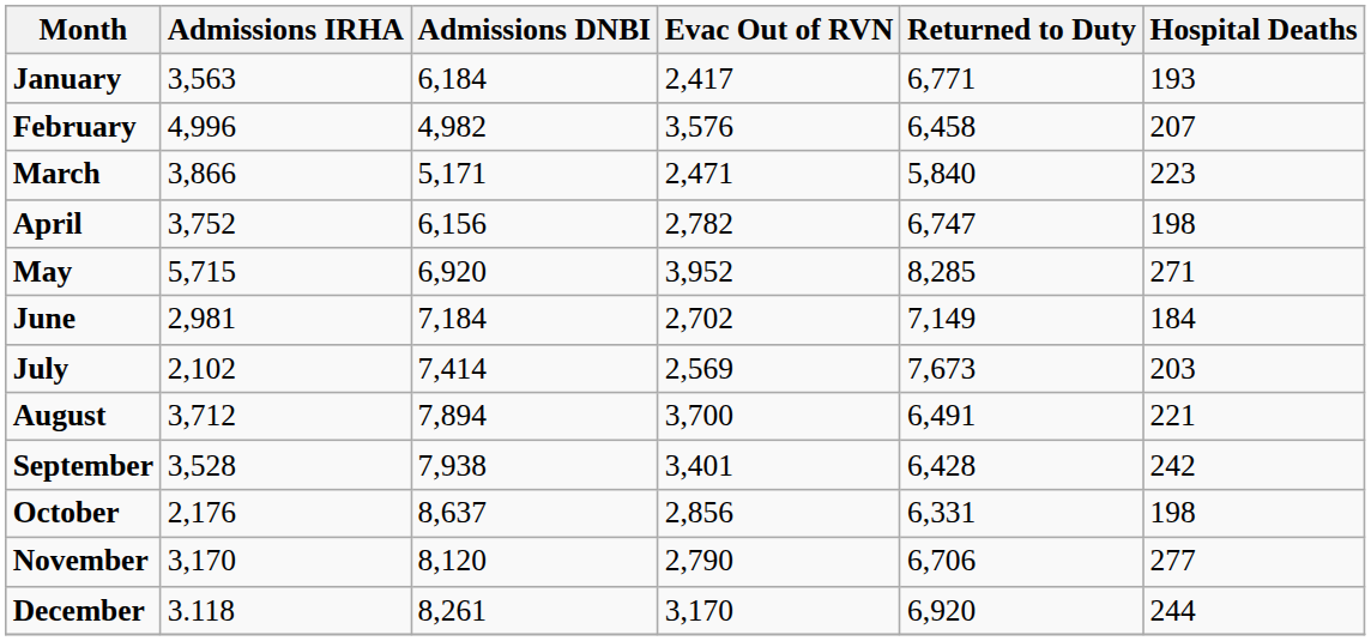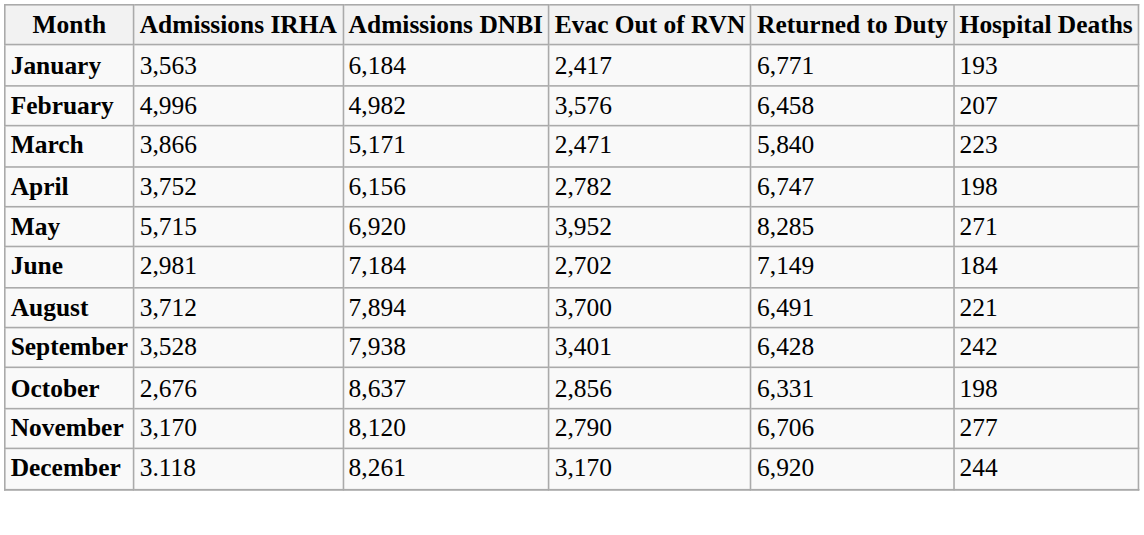 <table class="wikitable">
 <tr>
 <th>Month</th>
 <th>Admissions IRHA</th>
 <th>Admissions DNBI</th>
 <th>Evac Out of RVN</th>
 <th>Returned to Duty</th>
 <th>Hospital Deaths</th>
 </tr>
 <tr>
 <td><strong>January</strong></td>
 <td>3,563</td>
 <td>6,184</td>
 <td>2,417</td>
 <td>6,771</td>
 <td>193</td>
 </tr>
 <tr>
 <td><strong>February</strong></td>
 <td>4,996</td>
 <td>4,982</td>
 <td>3,576</td>
 <td>6,458</td>
 <td>207</td>
 </tr>
 <tr>
 <td><strong>March</strong></td>
 <td>3,866</td>
 <td>5,171</td>
 <td>2,471</td>
 <td>5,840</td>
 <td>223</td>
 </tr>
 <tr>
 <td><strong>April</strong></td>
 <td>3,752</td>
 <td>6,156</td>
 <td>2,782</td>
 <td>6,747</td>
 <td>198</td>
 </tr>
 <tr>
 <td><strong>May</strong></td>
 <td>5,715</td>
 <td>6,920</td>
 <td>3,952</td>
 <td>8,285</td>
 <td>271</td>
 </tr>
 <tr>
 <td><strong>June</strong></td>
 <td>2,981</td>
 <td>7,184</td>
 <td>2,702</td>
 <td>7,149</td>
 <td>184</td>
 </tr>
 <tr>
-<td><strong>July</strong></td>
-<td>2,102</td>
-<td>7,414</td>
-<td>2,569</td>
-<td>7,673</td>
-<td>203</td>
-</tr>
-<tr>
 <td><strong>August</strong></td>
 <td>3,712</td>
 <td>7,894</td>
 <td>3,700</td>
 <td>6,491</td>
 <td>221</td>
 </tr>
 <tr>
 <td><strong>September</strong></td>
 <td>3,528</td>
 <td>7,938</td>
 <td>3,401</td>
 <td>6,428</td>
 <td>242</td>
 </tr>
 <tr>
 <td><strong>October</strong></td>
-<td>2,176</td>
+<td>2,676</td>
 <td>8,637</td>
 <td>2,856</td>
 <td>6,331</td>
 <td>198</td>
 </tr>
 <tr>
 <td><strong>November</strong></td>
 <td>3,170</td>
 <td>8,120</td>
 <td>2,790</td>
 <td>6,706</td>
 <td>277</td>
 </tr>
 <tr>
 <td><strong>December</strong></td>
 <td>3.118</td>
 <td>8,261</td>
 <td>3,170</td>
 <td>6,920</td>
 <td>244</td>
 </tr>
 <tr>
 </tr>
 </table>
